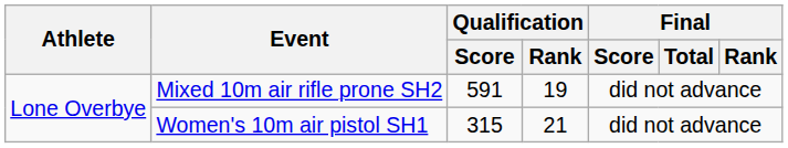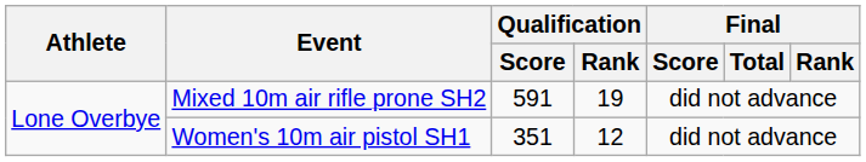 <table class=wikitable style="font-size:90%">
 <tr>
 <th rowspan="2">Athlete</th>
 <th rowspan="2">Event</th>
 <th colspan="2">Qualification</th>
 <th colspan="3">Final</th>
 </tr>
 <tr>
 <th>Score</th>
 <th>Rank</th>
 <th>Score</th>
 <th>Total</th>
 <th>Rank</th>
 </tr>
 <tr>
 <td rowspan="2"><a href='#'>Lone Overbye</a></td>
 <td><a href='#'>Mixed 10m air rifle prone SH2</a></td>
 <td align=center>591</td>
 <td align=center>19</td>
 <td align=center colspan="3">did not advance</td>
 </tr>
 <tr>
 <td><a href='#'>Women's 10m air pistol SH1</a></td>
-<td align=center>315</td>
-<td align=center>21</td>
+<td align=center>351</td>
+<td align=center>12</td>
 <td align=center colspan="3">did not advance</td>
 </tr>
 </table>
